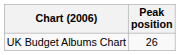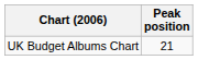 <table class="wikitable sortable">
 <tr>
 <th>Chart (2006)</th>
 <th>Peak<br>position</th>
 </tr>
 <tr>
 <td align="left">UK Budget Albums Chart</td>
-<td style="text-align:center;">26</td>
+<td style="text-align:center;">21</td>
 </tr>
 </table>
